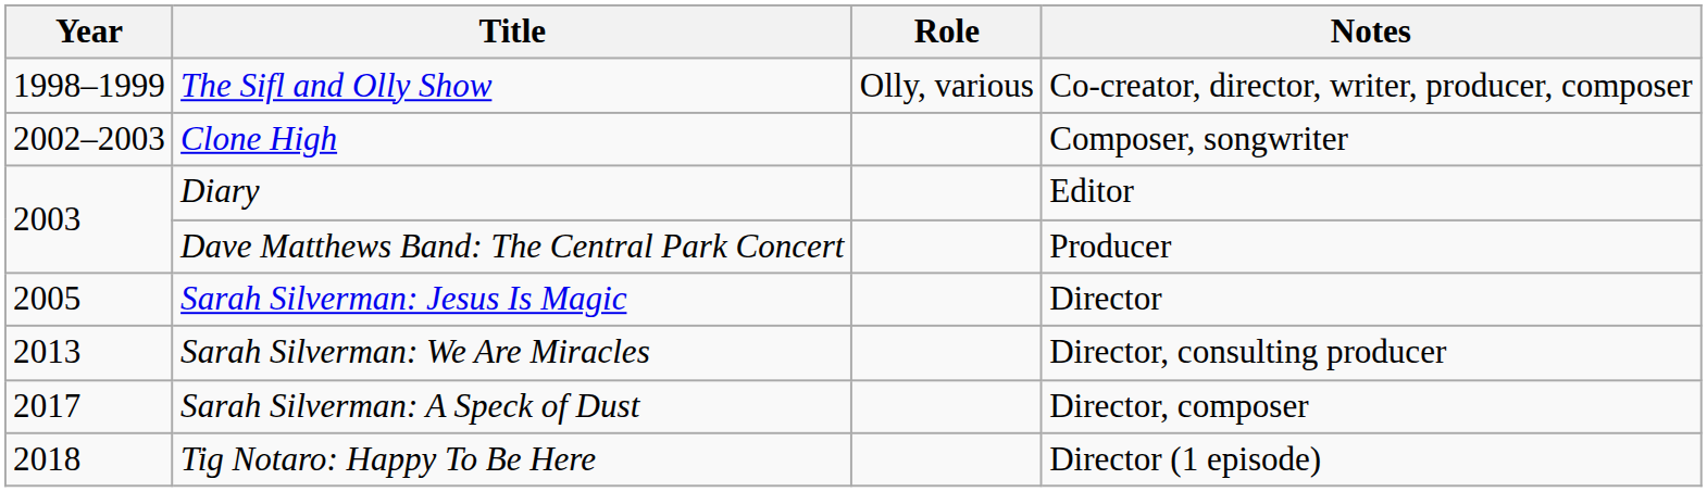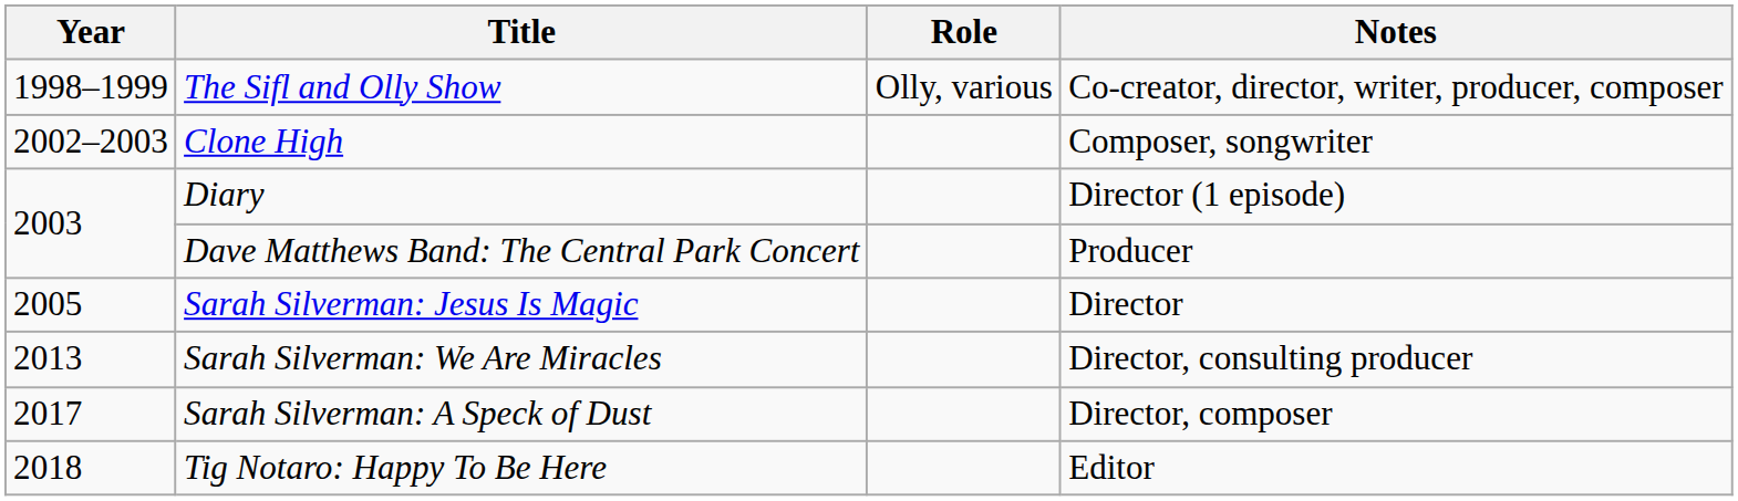 <table class="wikitable">
 <tr>
 <th>Year</th>
 <th>Title</th>
 <th>Role</th>
 <th>Notes</th>
 </tr>
 <tr>
 <td>1998–1999</td>
 <td><em><a href='#'>The Sifl and Olly Show</a></em></td>
 <td>Olly, various</td>
 <td>Co-creator, director, writer, producer, composer</td>
 </tr>
 <tr>
 <td>2002–2003</td>
 <td><em><a href='#'>Clone High</a></em></td>
 <td></td>
 <td>Composer, songwriter</td>
 </tr>
 <tr>
 <td rowspan="2">2003</td>
 <td><em>Diary</em></td>
 <td></td>
-<td>Editor</td>
+<td>Director (1 episode)</td>
 </tr>
 <tr>
 <td><em>Dave Matthews Band: The Central Park Concert</em></td>
 <td></td>
 <td>Producer</td>
 </tr>
 <tr>
 <td>2005</td>
 <td><em><a href='#'>Sarah Silverman: Jesus Is Magic</a></em></td>
 <td></td>
 <td>Director</td>
 </tr>
 <tr>
 <td>2013</td>
 <td><em>Sarah Silverman: We Are Miracles</em></td>
 <td></td>
 <td>Director, consulting producer</td>
 </tr>
 <tr>
 <td>2017</td>
 <td><em>Sarah Silverman: A Speck of Dust</em></td>
 <td></td>
 <td>Director, composer</td>
 </tr>
 <tr>
 <td>2018</td>
 <td><em>Tig Notaro: Happy To Be Here</em></td>
 <td></td>
-<td>Director (1 episode)</td>
+<td>Editor</td>
 </tr>
 </table>
